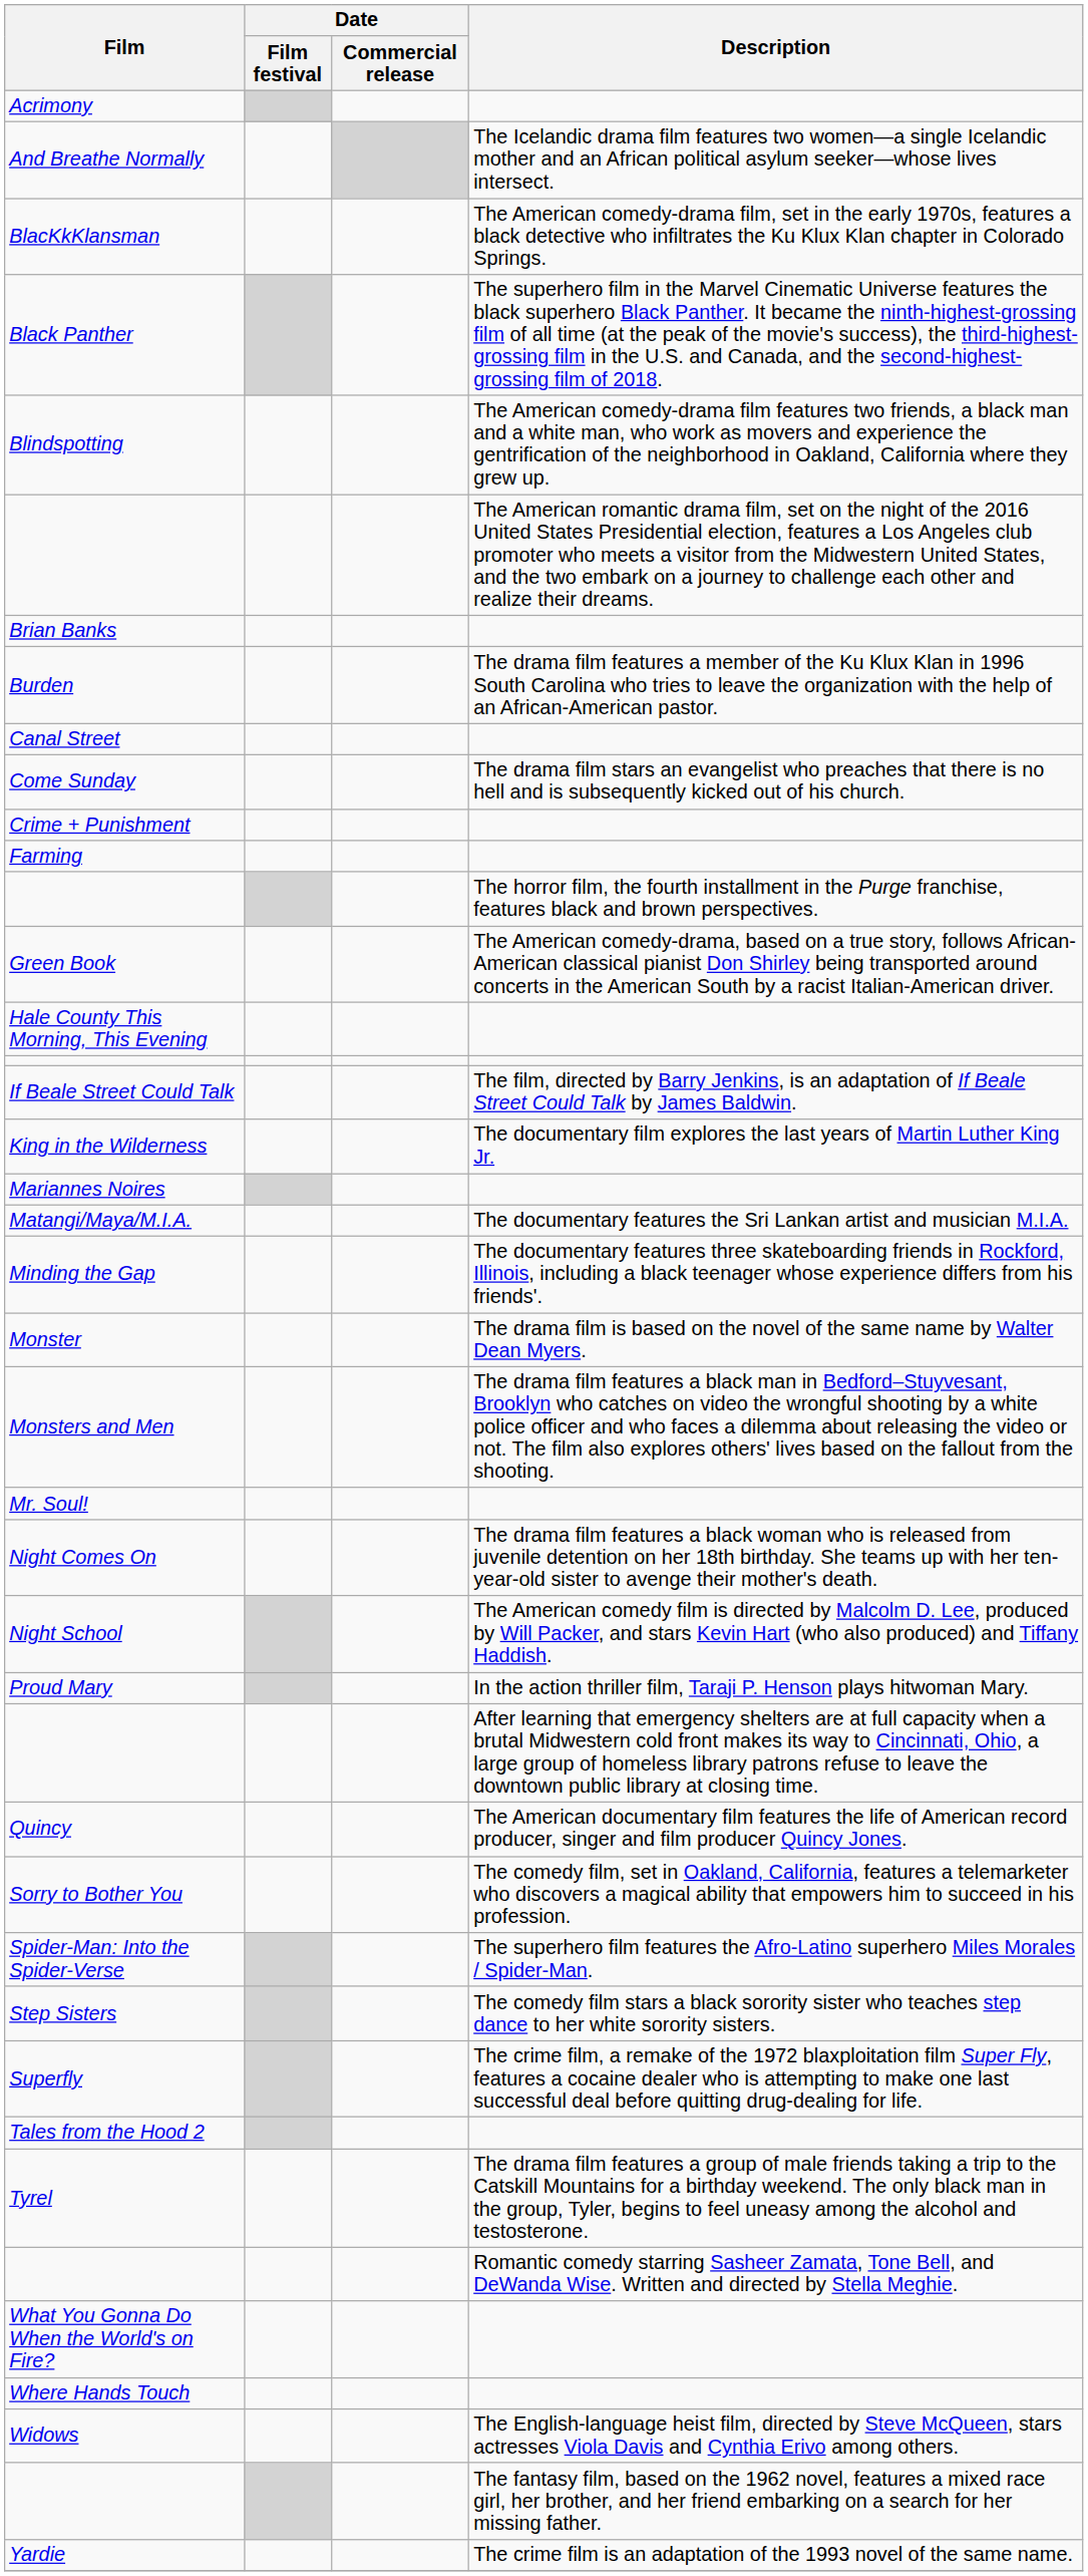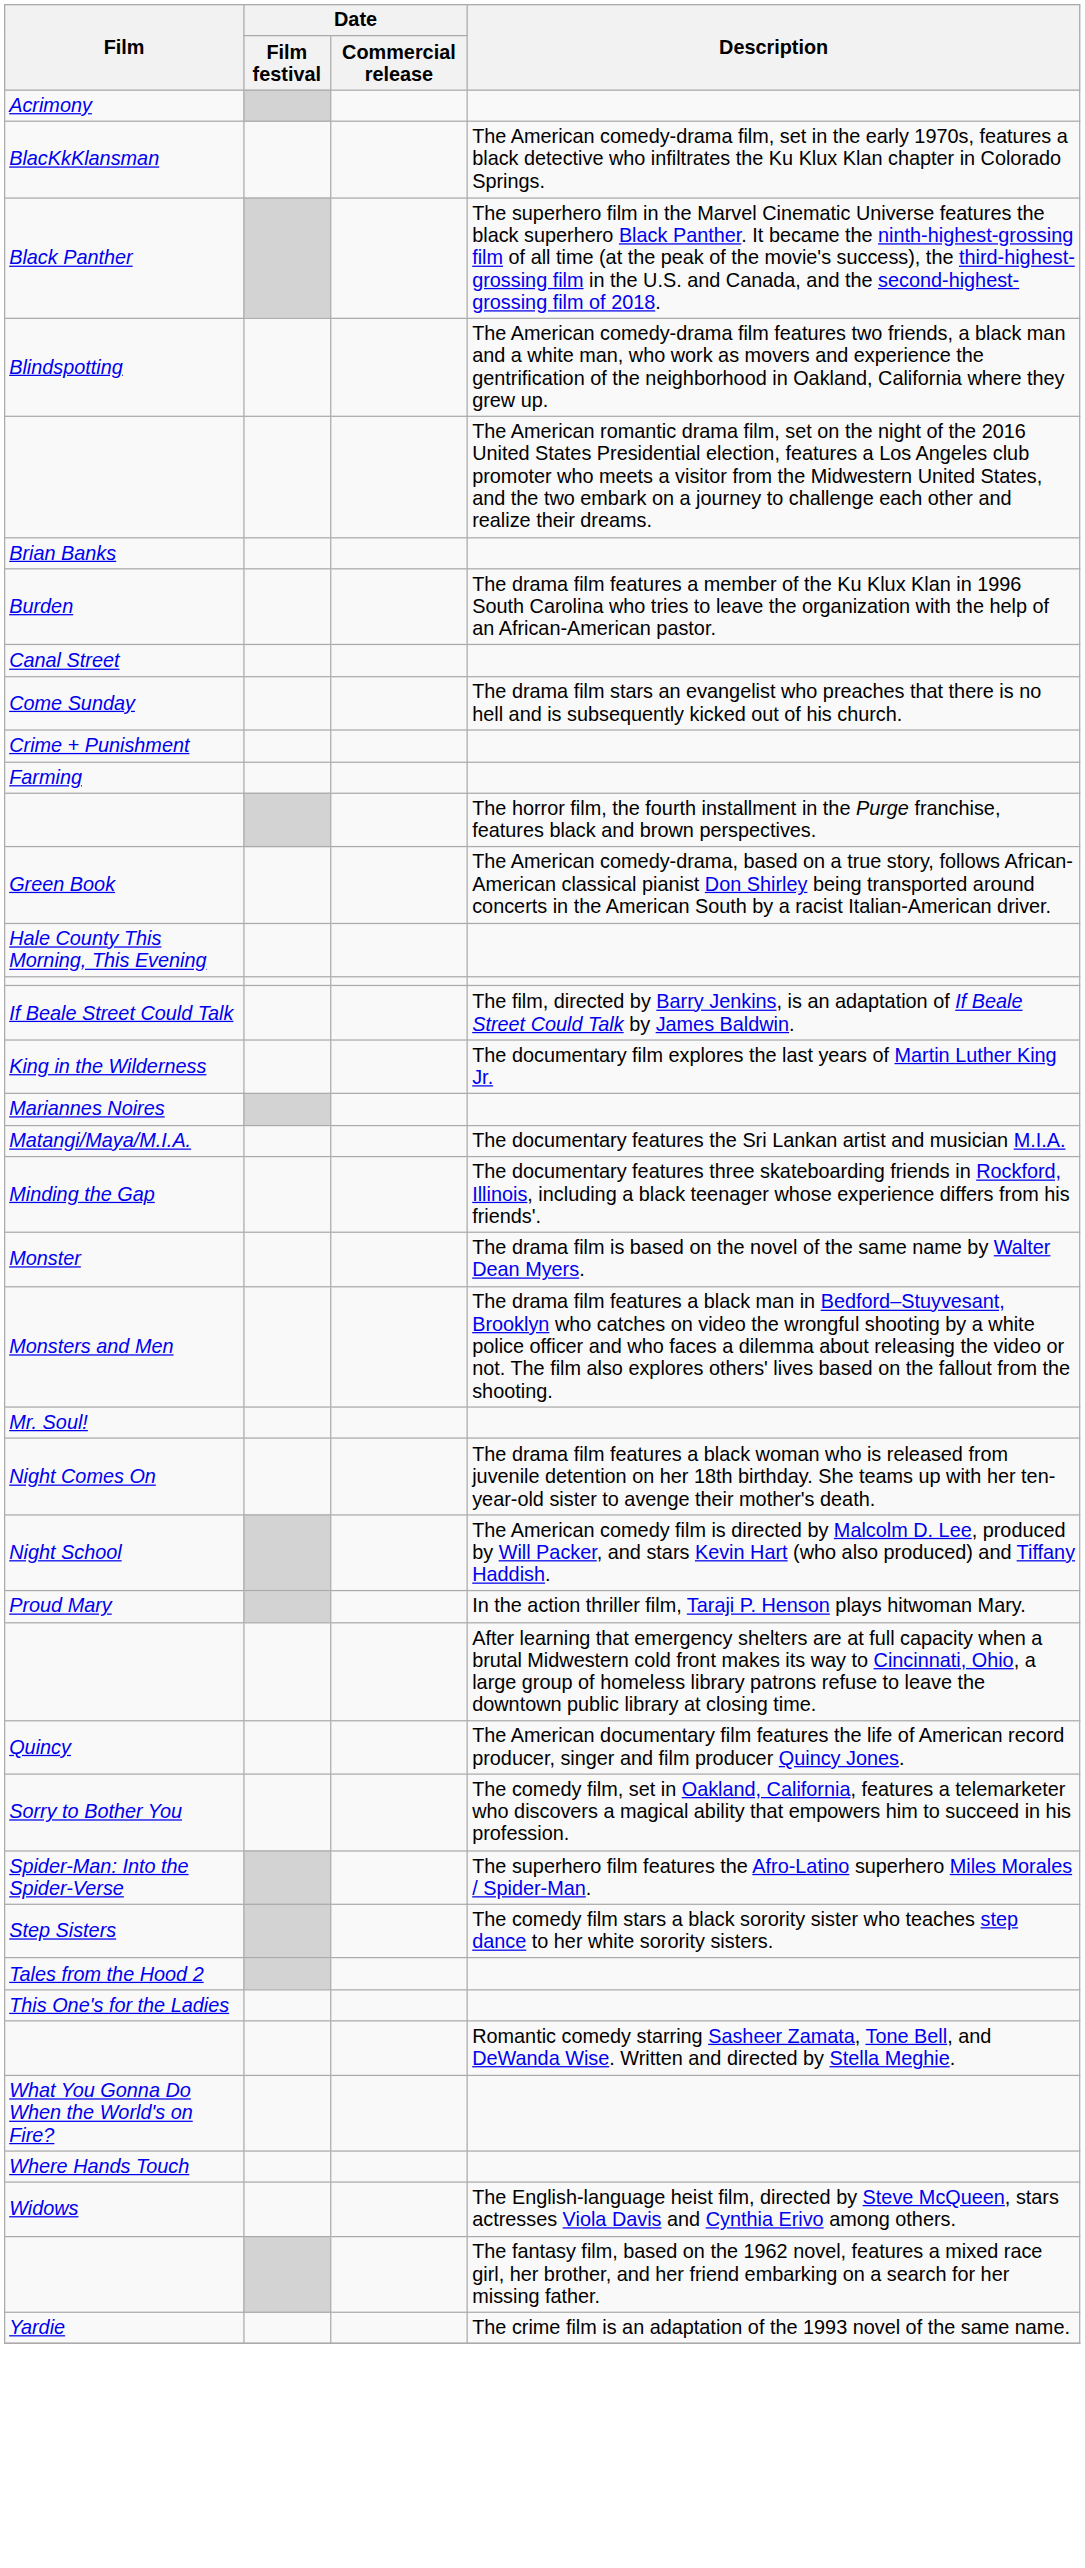 <table class="wikitable sortable">
 <tr style="background:#ccc; text-align:center;">
 <th scope="col" rowspan="2">Film</th>
 <th scope="col" colspan="2">Date</th>
 <th scope="col" rowspan="2" class="unsortable">Description</th>
 </tr>
 <tr>
 <th>Film festival</th>
 <th>Commercial release</th>
 </tr>
 <tr>
 <td><em><a href='#'>Acrimony</a></em></td>
 <td style="background: lightgray"></td>
 <td></td>
 <td></td>
-</tr>
-<tr>
-<td><em><a href='#'>And Breathe Normally</a></em></td>
-<td></td>
-<td style="background: lightgray"></td>
-<td>The Icelandic drama film features two women—a single Icelandic mother and an African political asylum seeker—whose lives intersect.</td>
 </tr>
 <tr>
 <td><em><a href='#'>BlacKkKlansman</a></em></td>
 <td></td>
 <td></td>
 <td>The American comedy-drama film, set in the early 1970s, features a black detective who infiltrates the Ku Klux Klan chapter in Colorado Springs.</td>
 </tr>
 <tr>
 <td><em><a href='#'>Black Panther</a></em></td>
 <td style="background: lightgray"></td>
 <td></td>
 <td>The superhero film in the Marvel Cinematic Universe features the black superhero <a href='#'>Black Panther</a>. It became the <a href='#'>ninth-highest-grossing film</a> of all time (at the peak of the movie's success), the <a href='#'>third-highest-grossing film</a> in the U.S. and Canada, and the <a href='#'>second-highest-grossing film of 2018</a>.</td>
 </tr>
 <tr>
 <td><em><a href='#'>Blindspotting</a></em></td>
 <td></td>
 <td></td>
 <td>The American comedy-drama film features two friends, a black man and a white man, who work as movers and experience the gentrification of the neighborhood in Oakland, California where they grew up.</td>
 </tr>
 <tr>
 <td><em></em></td>
 <td></td>
 <td></td>
 <td>The American romantic drama film, set on the night of the 2016 United States Presidential election, features a Los Angeles club promoter who meets a visitor from the Midwestern United States, and the two embark on a journey to challenge each other and realize their dreams.</td>
 </tr>
 <tr>
 <td><em><a href='#'>Brian Banks</a></em></td>
 <td></td>
 <td></td>
 <td></td>
 </tr>
 <tr>
 <td><em><a href='#'>Burden</a></em></td>
 <td></td>
 <td></td>
 <td>The drama film features a member of the Ku Klux Klan in 1996 South Carolina who tries to leave the organization with the help of an African-American pastor.</td>
 </tr>
 <tr>
 <td><em><a href='#'>Canal Street</a></em></td>
 <td></td>
 <td></td>
 <td></td>
 </tr>
 <tr>
 <td><em><a href='#'>Come Sunday</a></em></td>
 <td></td>
 <td></td>
 <td>The drama film stars an evangelist who preaches that there is no hell and is subsequently kicked out of his church.</td>
 </tr>
 <tr>
 <td><em><a href='#'>Crime + Punishment</a></em></td>
 <td></td>
 <td></td>
 <td></td>
 </tr>
 <tr>
 <td><em><a href='#'>Farming</a></em></td>
 <td></td>
 <td></td>
 <td></td>
 </tr>
 <tr>
 <td><em></em></td>
 <td style="background: lightgray"></td>
 <td></td>
 <td>The horror film, the fourth installment in the <em>Purge</em> franchise, features black and brown perspectives.</td>
 </tr>
 <tr>
 <td><em><a href='#'>Green Book</a></em></td>
 <td></td>
 <td></td>
 <td>The American comedy-drama, based on a true story, follows African-American classical pianist <a href='#'>Don Shirley</a> being transported around concerts in the American South by a racist Italian-American driver.</td>
 </tr>
 <tr>
 <td><em><a href='#'>Hale County This Morning, This Evening</a></em></td>
 <td></td>
 <td></td>
 <td></td>
 </tr>
 <tr>
 <td><em></em></td>
 <td></td>
 <td></td>
 <td></td>
 </tr>
 <tr>
 <td><em><a href='#'>If Beale Street Could Talk</a></em></td>
 <td></td>
 <td></td>
 <td>The film, directed by <a href='#'>Barry Jenkins</a>, is an adaptation of <em><a href='#'>If Beale Street Could Talk</a></em> by <a href='#'>James Baldwin</a>.</td>
 </tr>
 <tr>
 <td><em><a href='#'>King in the Wilderness</a></em></td>
 <td></td>
 <td></td>
 <td>The documentary film explores the last years of <a href='#'>Martin Luther King Jr.</a></td>
 </tr>
 <tr>
 <td><em><a href='#'>Mariannes Noires</a></em></td>
 <td style="background: lightgray"></td>
 <td></td>
 <td></td>
 </tr>
 <tr>
 <td><em><a href='#'>Matangi/Maya/M.I.A.</a></em></td>
 <td></td>
 <td></td>
 <td>The documentary features the Sri Lankan artist and musician <a href='#'>M.I.A.</a></td>
 </tr>
 <tr>
 <td><em><a href='#'>Minding the Gap</a></em></td>
 <td></td>
 <td></td>
 <td>The documentary features three skateboarding friends in <a href='#'>Rockford, Illinois</a>, including a black teenager whose experience differs from his friends'.</td>
 </tr>
 <tr>
 <td><em><a href='#'>Monster</a></em></td>
 <td></td>
 <td></td>
 <td>The drama film is based on the novel of the same name by <a href='#'>Walter Dean Myers</a>.</td>
 </tr>
 <tr>
 <td><em><a href='#'>Monsters and Men</a></em></td>
 <td></td>
 <td></td>
 <td>The drama film features a black man in <a href='#'>Bedford–Stuyvesant, Brooklyn</a> who catches on video the wrongful shooting by a white police officer and who faces a dilemma about releasing the video or not. The film also explores others' lives based on the fallout from the shooting.</td>
 </tr>
 <tr>
 <td><em><a href='#'>Mr. Soul!</a></em></td>
 <td></td>
 <td></td>
 <td></td>
 </tr>
 <tr>
 <td><em><a href='#'>Night Comes On</a></em></td>
 <td></td>
 <td></td>
 <td>The drama film features a black woman who is released from juvenile detention on her 18th birthday. She teams up with her ten-year-old sister to avenge their mother's death.</td>
 </tr>
 <tr>
 <td><em><a href='#'>Night School</a></em></td>
 <td style="background: lightgray"></td>
 <td></td>
 <td>The American comedy film is directed by <a href='#'>Malcolm D. Lee</a>, produced by <a href='#'>Will Packer</a>, and stars <a href='#'>Kevin Hart</a> (who also produced) and <a href='#'>Tiffany Haddish</a>.</td>
 </tr>
 <tr>
 <td><em><a href='#'>Proud Mary</a></em></td>
 <td style="background: lightgray"></td>
 <td></td>
 <td>In the action thriller film, <a href='#'>Taraji P. Henson</a> plays hitwoman Mary.</td>
 </tr>
 <tr>
 <td><em></em></td>
 <td></td>
 <td></td>
 <td>After learning that emergency shelters are at full capacity when a brutal Midwestern cold front makes its way to <a href='#'>Cincinnati, Ohio</a>, a large group of homeless library patrons refuse to leave the downtown public library at closing time.</td>
 </tr>
 <tr>
 <td><em><a href='#'>Quincy</a></em></td>
 <td></td>
 <td></td>
 <td>The American documentary film features the life of American record producer, singer and film producer <a href='#'>Quincy Jones</a>.</td>
 </tr>
 <tr>
 <td><em><a href='#'>Sorry to Bother You</a></em></td>
 <td></td>
 <td></td>
 <td>The comedy film, set in <a href='#'>Oakland, California</a>, features a telemarketer who discovers a magical ability that empowers him to succeed in his profession.</td>
 </tr>
 <tr>
 <td><em><a href='#'>Spider-Man: Into the Spider-Verse</a></em></td>
 <td style="background: lightgray"></td>
 <td></td>
 <td>The superhero film features the <a href='#'>Afro-Latino</a> superhero <a href='#'>Miles Morales / Spider-Man</a>.</td>
 </tr>
 <tr>
 <td><em><a href='#'>Step Sisters</a></em></td>
 <td style="background: lightgray"></td>
 <td></td>
 <td>The comedy film stars a black sorority sister who teaches <a href='#'>step dance</a> to her white sorority sisters.</td>
 </tr>
 <tr>
-<td><em><a href='#'>Superfly</a></em></td>
-<td style="background: lightgray"></td>
-<td></td>
-<td>The crime film, a remake of the 1972 blaxploitation film <em><a href='#'>Super Fly</a></em>, features a cocaine dealer who is attempting to make one last successful deal before quitting drug-dealing for life.</td>
-</tr>
-<tr>
 <td><em><a href='#'>Tales from the Hood 2</a></em></td>
 <td style="background: lightgray"></td>
 <td></td>
 <td></td>
 </tr>
 <tr>
-<td><em><a href='#'>Tyrel</a></em></td>
+<td><em><a href='#'>This One's for the Ladies</a></em></td>
 <td></td>
 <td></td>
-<td>The drama film features a group of male friends taking a trip to the Catskill Mountains for a birthday weekend. The only black man in the group, Tyler, begins to feel uneasy among the alcohol and testosterone.</td>
+<td></td>
 </tr>
 <tr>
 <td><em></em></td>
 <td></td>
 <td></td>
 <td>Romantic comedy starring <a href='#'>Sasheer Zamata</a>, <a href='#'>Tone Bell</a>, and <a href='#'>DeWanda Wise</a>. Written and directed by <a href='#'>Stella Meghie</a>.</td>
 </tr>
 <tr>
 <td><em><a href='#'>What You Gonna Do When the World's on Fire?</a></em></td>
 <td></td>
 <td></td>
 <td></td>
 </tr>
 <tr>
 <td><em><a href='#'>Where Hands Touch</a></em></td>
 <td></td>
 <td></td>
 <td></td>
 </tr>
 <tr>
 <td><em><a href='#'>Widows</a></em></td>
 <td></td>
 <td></td>
 <td>The English-language heist film, directed by <a href='#'>Steve McQueen</a>, stars actresses <a href='#'>Viola Davis</a> and <a href='#'>Cynthia Erivo</a> among others.</td>
 </tr>
 <tr>
 <td><em></em></td>
 <td style="background: lightgray"></td>
 <td></td>
 <td>The fantasy film, based on the 1962 novel, features a mixed race girl, her brother, and her friend embarking on a search for her missing father.</td>
 </tr>
 <tr>
 <td><em><a href='#'>Yardie</a></em></td>
 <td></td>
 <td></td>
 <td>The crime film is an adaptation of the 1993 novel of the same name.</td>
 </tr>
 <tr>
 </tr>
 </table>
